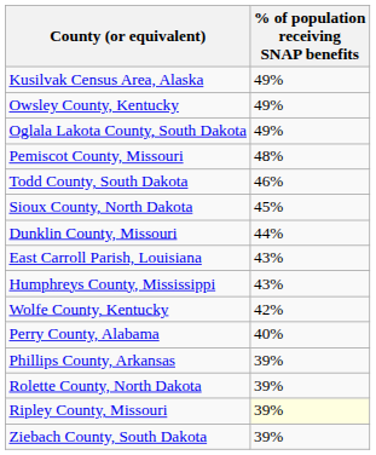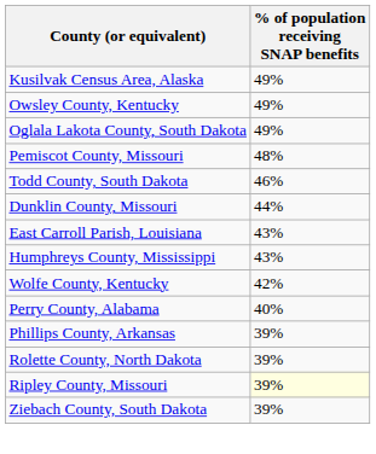 <table class="wikitable">
 <tr>
 <th>County (or equivalent)</th>
 <th>% of population<br>receiving<br>SNAP benefits</th>
 </tr>
 <tr>
 <td><a href='#'>Kusilvak Census Area, Alaska</a></td>
 <td>49%</td>
 </tr>
 <tr>
 <td><a href='#'>Owsley County, Kentucky</a></td>
 <td>49%</td>
 </tr>
 <tr>
 <td><a href='#'>Oglala Lakota County, South Dakota</a></td>
 <td>49%</td>
 </tr>
 <tr>
 <td><a href='#'>Pemiscot County, Missouri</a></td>
 <td>48%</td>
 </tr>
 <tr>
 <td><a href='#'>Todd County, South Dakota</a></td>
 <td>46%</td>
-</tr>
-<tr>
-<td><a href='#'>Sioux County, North Dakota</a></td>
-<td>45%</td>
 </tr>
 <tr>
 <td><a href='#'>Dunklin County, Missouri</a></td>
 <td>44%</td>
 </tr>
 <tr>
 <td><a href='#'>East Carroll Parish, Louisiana</a></td>
 <td>43%</td>
 </tr>
 <tr>
 <td><a href='#'>Humphreys County, Mississippi</a></td>
 <td>43%</td>
 </tr>
 <tr>
 <td><a href='#'>Wolfe County, Kentucky</a></td>
 <td>42%</td>
 </tr>
 <tr>
 <td><a href='#'>Perry County, Alabama</a></td>
 <td>40%</td>
 </tr>
 <tr>
 <td><a href='#'>Phillips County, Arkansas</a></td>
 <td>39%</td>
 </tr>
 <tr>
 <td><a href='#'>Rolette County, North Dakota</a></td>
 <td>39%</td>
 </tr>
 <tr>
 <td><a href='#'>Ripley County, Missouri</a></td>
 <td style="background: lightyellow;">39%</td>
 </tr>
 <tr>
 <td><a href='#'>Ziebach County, South Dakota</a></td>
 <td>39%</td>
 </tr>
 </table>
